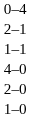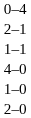 <table cellspacing=1 width=70%>
 <tr>
 <th width=25%></th>
 <th width=30%></th>
 <th width=15%></th>
 <th width=30%></th>
 </tr>
 <tr>
 <td></td>
 <td align=right></td>
 <td align=center>0–4</td>
 <td></td>
 </tr>
 <tr>
 <td></td>
 <td align=right></td>
 <td align=center>2–1</td>
 <td></td>
 </tr>
 <tr>
 <td></td>
 <td align=right></td>
 <td align=center>1–1</td>
 <td></td>
 </tr>
 <tr>
 <td></td>
 <td align=right></td>
 <td align=center>4–0</td>
 <td></td>
 </tr>
 <tr>
 <td></td>
 <td align=right></td>
-<td align=center>2–0</td>
+<td align=center>1–0</td>
 <td></td>
 </tr>
 <tr>
 <td></td>
 <td align=right></td>
-<td align=center>1–0</td>
+<td align=center>2–0</td>
 <td></td>
 </tr>
 </table>
